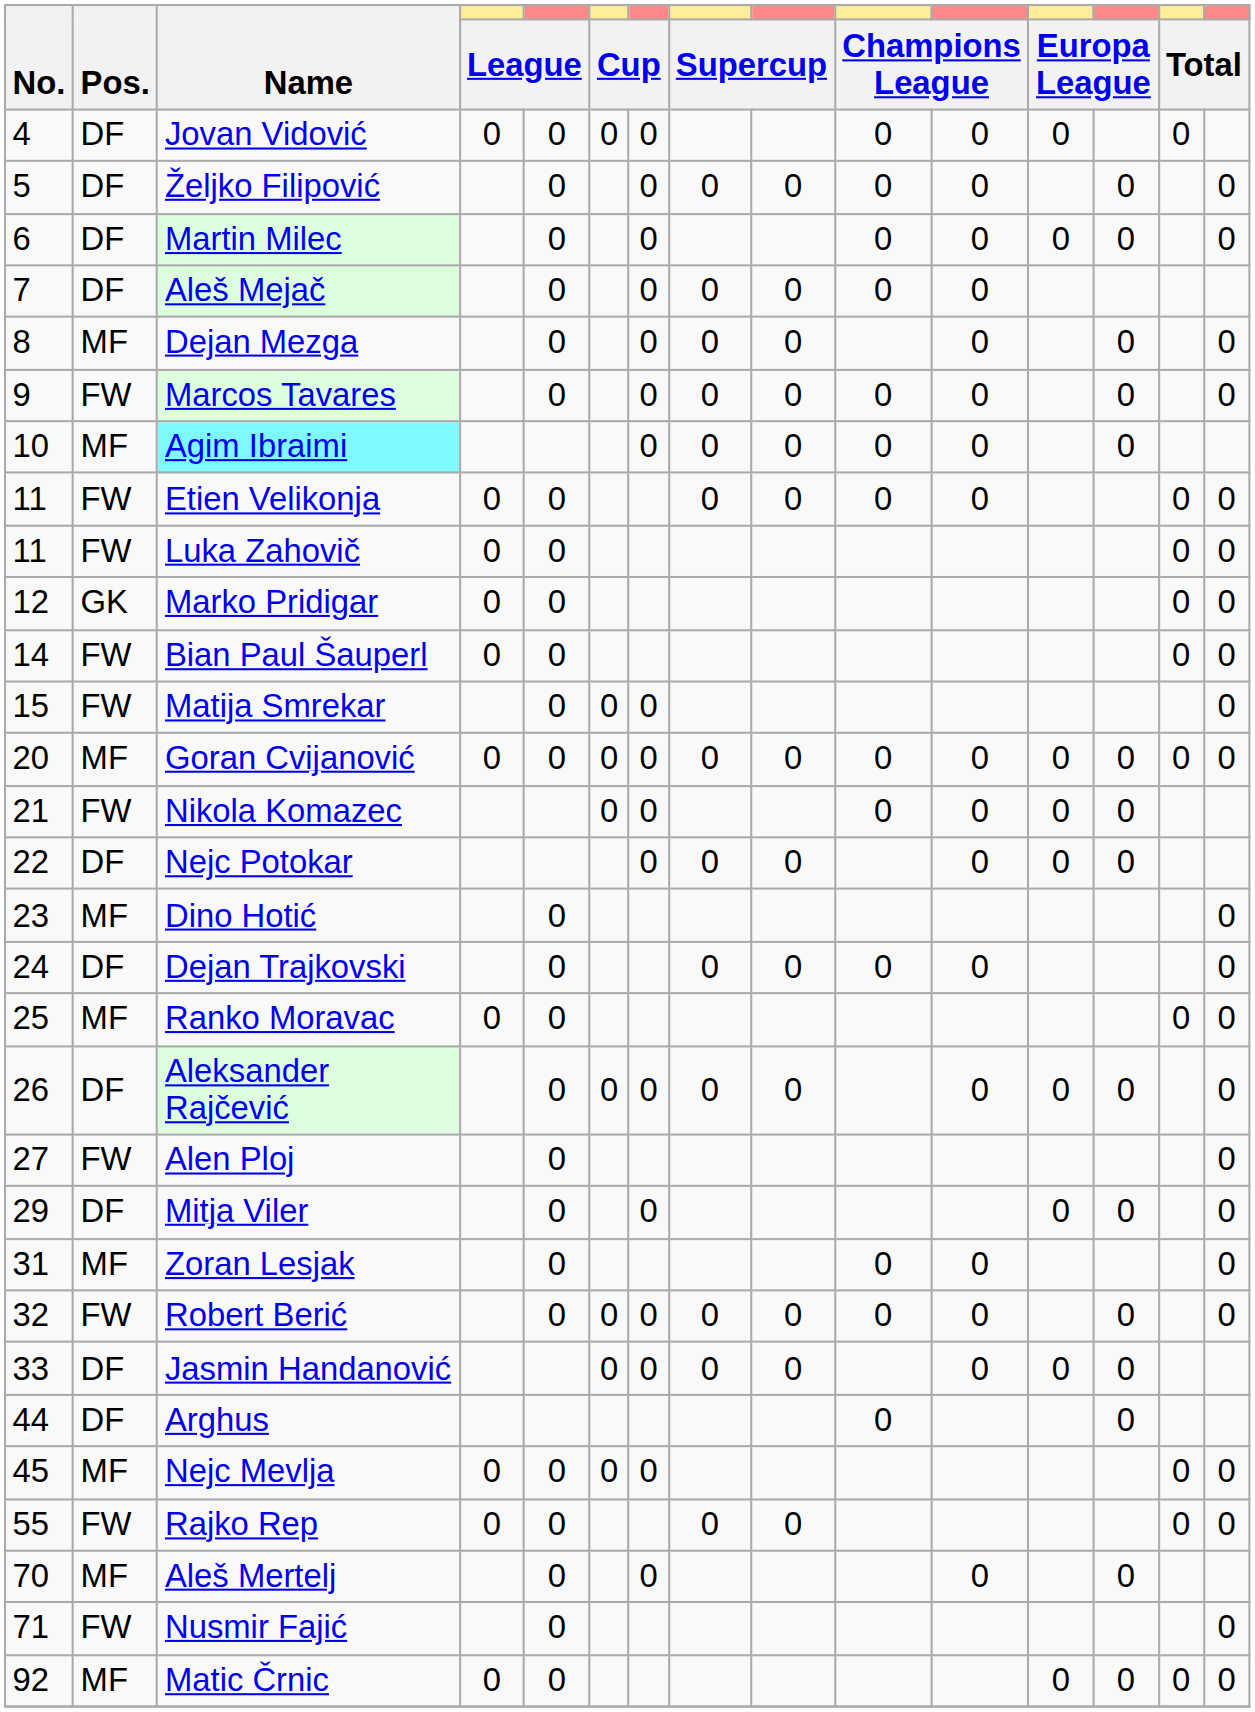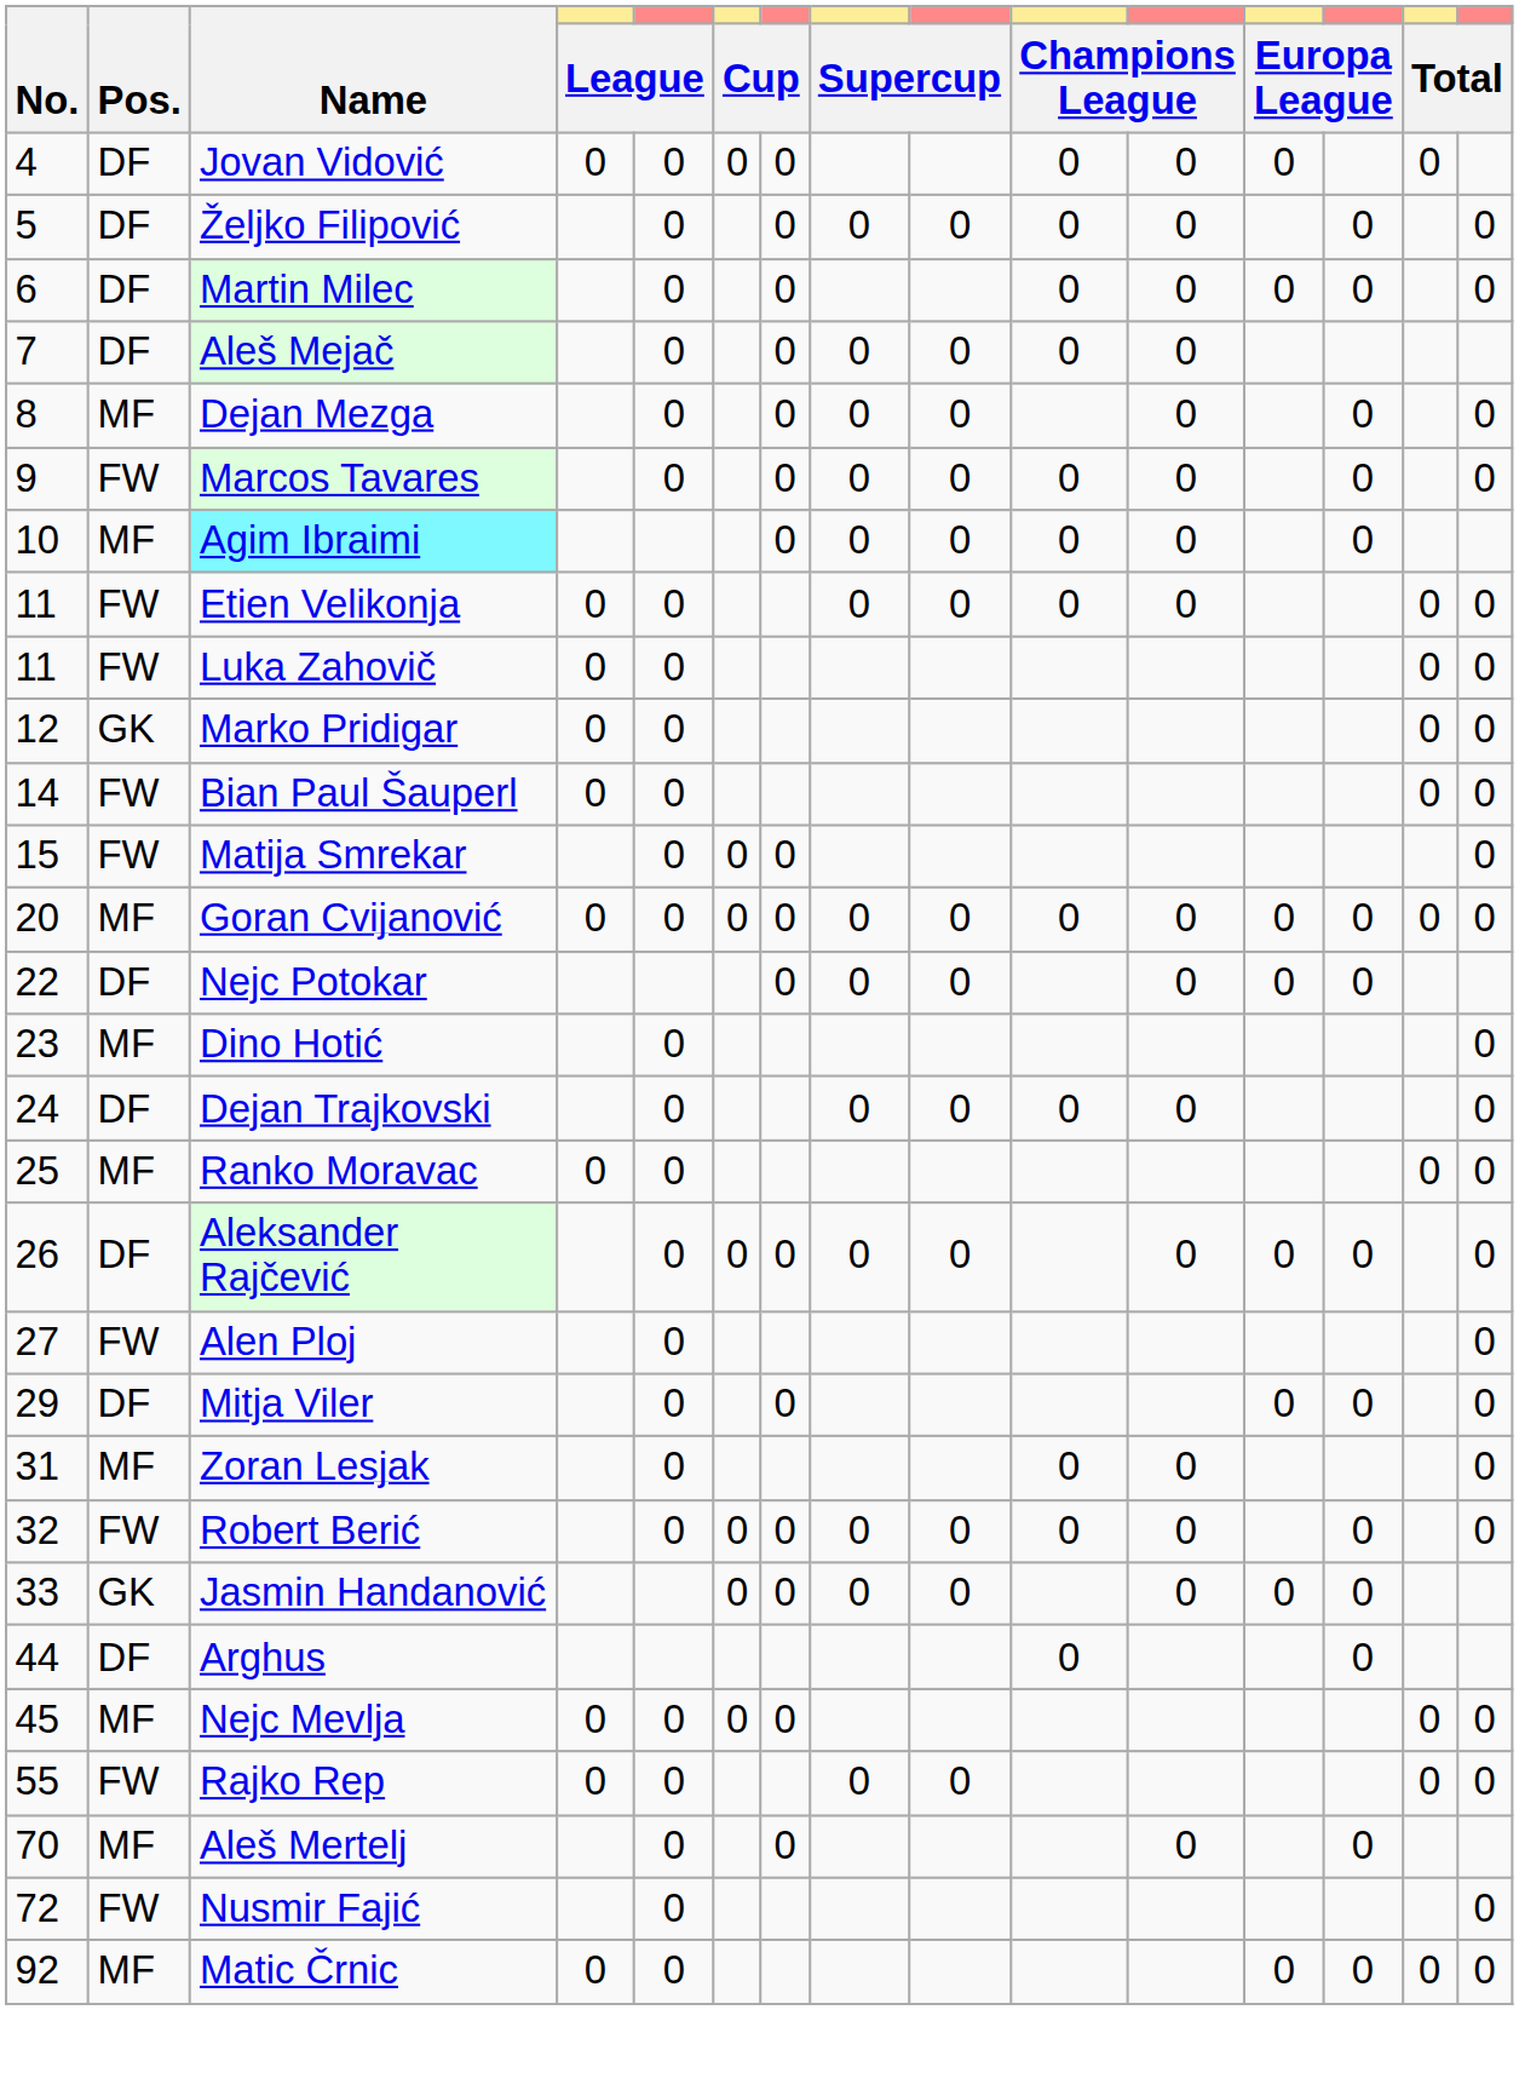 <table class="wikitable sortable" style="text-align:center">
 <tr>
 <th rowspan="2" valign="bottom" class="unsortable">No.</th>
 <th rowspan="2" valign="bottom" class="unsortable">Pos.</th>
 <th rowspan="2" valign="bottom" class="unsortable" width="200">Name</th>
 <th style="background:#FFEE99"></th>
 <th style="background:#FF8888"></th>
 <th style="background:#FFEE99"></th>
 <th style="background:#FF8888"></th>
 <th style="background:#FFEE99"></th>
 <th style="background:#FF8888"></th>
 <th style="background:#FFEE99"></th>
 <th style="background:#FF8888"></th>
 <th style="background:#FFEE99"></th>
 <th style="background:#FF8888"></th>
 <th style="background:#FFEE99"></th>
 <th style="background:#FF8888"></th>
 </tr>
 <tr class="unsortable">
 <th colspan="2" width="125"><a href='#'>League</a></th>
 <th colspan="2" width="125"><a href='#'>Cup</a></th>
 <th colspan="2" width="125"><a href='#'>Supercup</a></th>
 <th colspan="2" width="125"><a href='#'>Champions League</a></th>
 <th colspan="2" width="125"><a href='#'>Europa League</a></th>
 <th colspan="2" width="125">Total</th>
 </tr>
 <tr>
 <td align="left">4</td>
 <td align="left">DF</td>
 <td align="left"> <a href='#'>Jovan Vidović</a></td>
 <td>0</td>
 <td>0</td>
 <td>0</td>
 <td>0</td>
 <td></td>
 <td></td>
 <td>0</td>
 <td>0</td>
 <td>0</td>
 <td></td>
 <td>0</td>
 <td></td>
 </tr>
 <tr>
 <td align="left">5</td>
 <td align="left">DF</td>
 <td align="left"> <a href='#'>Željko Filipović</a></td>
 <td></td>
 <td>0</td>
 <td></td>
 <td>0</td>
 <td>0</td>
 <td>0</td>
 <td>0</td>
 <td>0</td>
 <td></td>
 <td>0</td>
 <td></td>
 <td>0</td>
 </tr>
 <tr>
 <td align="left">6</td>
 <td align="left">DF</td>
 <td align="left" bgcolor="#DDFFDD"> <a href='#'>Martin Milec</a> </td>
 <td></td>
 <td>0</td>
 <td></td>
 <td>0</td>
 <td></td>
 <td></td>
 <td>0</td>
 <td>0</td>
 <td>0</td>
 <td>0</td>
 <td></td>
 <td>0</td>
 </tr>
 <tr>
 <td align="left">7</td>
 <td align="left">DF</td>
 <td align="left" bgcolor="#DDFFDD"> <a href='#'>Aleš Mejač</a> </td>
 <td></td>
 <td>0</td>
 <td></td>
 <td>0</td>
 <td>0</td>
 <td>0</td>
 <td>0</td>
 <td>0</td>
 <td></td>
 <td></td>
 <td></td>
 <td></td>
 </tr>
 <tr>
 <td align="left">8</td>
 <td align="left">MF</td>
 <td align="left"> <a href='#'>Dejan Mezga</a></td>
 <td></td>
 <td>0</td>
 <td></td>
 <td>0</td>
 <td>0</td>
 <td>0</td>
 <td></td>
 <td>0</td>
 <td></td>
 <td>0</td>
 <td></td>
 <td>0</td>
 </tr>
 <tr>
 <td align="left">9</td>
 <td align="left">FW</td>
 <td align="left" bgcolor="#DDFFDD"> <a href='#'>Marcos Tavares</a> </td>
 <td></td>
 <td>0</td>
 <td></td>
 <td>0</td>
 <td>0</td>
 <td>0</td>
 <td>0</td>
 <td>0</td>
 <td></td>
 <td>0</td>
 <td></td>
 <td>0</td>
 </tr>
 <tr>
 <td align="left">10</td>
 <td align="left">MF</td>
 <td align="left" bgcolor="#7DF9FF"> <a href='#'>Agim Ibraimi</a> </td>
 <td></td>
 <td></td>
 <td></td>
 <td>0</td>
 <td>0</td>
 <td>0</td>
 <td>0</td>
 <td>0</td>
 <td></td>
 <td>0</td>
 <td></td>
 <td></td>
 </tr>
 <tr>
 <td align="left">11</td>
 <td align="left">FW</td>
 <td align="left"> <a href='#'>Etien Velikonja</a></td>
 <td>0</td>
 <td>0</td>
 <td></td>
 <td></td>
 <td>0</td>
 <td>0</td>
 <td>0</td>
 <td>0</td>
 <td></td>
 <td></td>
 <td>0</td>
 <td>0</td>
 </tr>
 <tr>
 <td align="left">11</td>
 <td align="left">FW</td>
 <td align="left"> <a href='#'>Luka Zahovič</a></td>
 <td>0</td>
 <td>0</td>
 <td></td>
 <td></td>
 <td></td>
 <td></td>
 <td></td>
 <td></td>
 <td></td>
 <td></td>
 <td>0</td>
 <td>0</td>
 </tr>
 <tr>
 <td align="left">12</td>
 <td align="left">GK</td>
 <td align="left"> <a href='#'>Marko Pridigar</a></td>
 <td>0</td>
 <td>0</td>
 <td></td>
 <td></td>
 <td></td>
 <td></td>
 <td></td>
 <td></td>
 <td></td>
 <td></td>
 <td>0</td>
 <td>0</td>
 </tr>
 <tr>
 <td align="left">14</td>
 <td align="left">FW</td>
 <td align="left"> <a href='#'>Bian Paul Šauperl</a></td>
 <td>0</td>
 <td>0</td>
 <td></td>
 <td></td>
 <td></td>
 <td></td>
 <td></td>
 <td></td>
 <td></td>
 <td></td>
 <td>0</td>
 <td>0</td>
 </tr>
 <tr>
 <td align="left">15</td>
 <td align="left">FW</td>
 <td align="left"> <a href='#'>Matija Smrekar</a></td>
 <td></td>
 <td>0</td>
 <td>0</td>
 <td>0</td>
 <td></td>
 <td></td>
 <td></td>
 <td></td>
 <td></td>
 <td></td>
 <td></td>
 <td>0</td>
 </tr>
 <tr>
 <td align="left">20</td>
 <td align="left">MF</td>
 <td align="left"> <a href='#'>Goran Cvijanović</a></td>
 <td>0</td>
 <td>0</td>
 <td>0</td>
 <td>0</td>
 <td>0</td>
 <td>0</td>
 <td>0</td>
 <td>0</td>
 <td>0</td>
 <td>0</td>
 <td>0</td>
 <td>0</td>
 </tr>
 <tr>
-<td align="left">21</td>
-<td align="left">FW</td>
-<td align="left"> <a href='#'>Nikola Komazec</a></td>
-<td></td>
-<td></td>
-<td>0</td>
-<td>0</td>
-<td></td>
-<td></td>
-<td>0</td>
-<td>0</td>
-<td>0</td>
-<td>0</td>
-<td></td>
-<td></td>
-</tr>
-<tr>
 <td align="left">22</td>
 <td align="left">DF</td>
 <td align="left"> <a href='#'>Nejc Potokar</a></td>
 <td></td>
 <td></td>
 <td></td>
 <td>0</td>
 <td>0</td>
 <td>0</td>
 <td></td>
 <td>0</td>
 <td>0</td>
 <td>0</td>
 <td></td>
 <td></td>
 </tr>
 <tr>
 <td align="left">23</td>
 <td align="left">MF</td>
 <td align="left"> <a href='#'>Dino Hotić</a></td>
 <td></td>
 <td>0</td>
 <td></td>
 <td></td>
 <td></td>
 <td></td>
 <td></td>
 <td></td>
 <td></td>
 <td></td>
 <td></td>
 <td>0</td>
 </tr>
 <tr>
 <td align="left">24</td>
 <td align="left">DF</td>
 <td align="left"> <a href='#'>Dejan Trajkovski</a></td>
 <td></td>
 <td>0</td>
 <td></td>
 <td></td>
 <td>0</td>
 <td>0</td>
 <td>0</td>
 <td>0</td>
 <td></td>
 <td></td>
 <td></td>
 <td>0</td>
 </tr>
 <tr>
 <td align="left">25</td>
 <td align="left">MF</td>
 <td align="left"> <a href='#'>Ranko Moravac</a></td>
 <td>0</td>
 <td>0</td>
 <td></td>
 <td></td>
 <td></td>
 <td></td>
 <td></td>
 <td></td>
 <td></td>
 <td></td>
 <td>0</td>
 <td>0</td>
 </tr>
 <tr>
 <td align="left">26</td>
 <td align="left">DF</td>
 <td align="left" bgcolor="#DDFFDD"> <a href='#'>Aleksander Rajčević</a> </td>
 <td></td>
 <td>0</td>
 <td>0</td>
 <td>0</td>
 <td>0</td>
 <td>0</td>
 <td></td>
 <td>0</td>
 <td>0</td>
 <td>0</td>
 <td></td>
 <td>0</td>
 </tr>
 <tr>
 <td align="left">27</td>
 <td align="left">FW</td>
 <td align="left"> <a href='#'>Alen Ploj</a></td>
 <td></td>
 <td>0</td>
 <td></td>
 <td></td>
 <td></td>
 <td></td>
 <td></td>
 <td></td>
 <td></td>
 <td></td>
 <td></td>
 <td>0</td>
 </tr>
 <tr>
 <td align="left">29</td>
 <td align="left">DF</td>
 <td align="left"> <a href='#'>Mitja Viler</a></td>
 <td></td>
 <td>0</td>
 <td></td>
 <td>0</td>
 <td></td>
 <td></td>
 <td></td>
 <td></td>
 <td>0</td>
 <td>0</td>
 <td></td>
 <td>0</td>
 </tr>
 <tr>
 <td align="left">31</td>
 <td align="left">MF</td>
 <td align="left"> <a href='#'>Zoran Lesjak</a></td>
 <td></td>
 <td>0</td>
 <td></td>
 <td></td>
 <td></td>
 <td></td>
 <td>0</td>
 <td>0</td>
 <td></td>
 <td></td>
 <td></td>
 <td>0</td>
 </tr>
 <tr>
 <td align="left">32</td>
 <td align="left">FW</td>
 <td align="left"> <a href='#'>Robert Berić</a></td>
 <td></td>
 <td>0</td>
 <td>0</td>
 <td>0</td>
 <td>0</td>
 <td>0</td>
 <td>0</td>
 <td>0</td>
 <td></td>
 <td>0</td>
 <td></td>
 <td>0</td>
 </tr>
 <tr>
 <td align="left">33</td>
-<td align="left">DF</td>
+<td align="left">GK</td>
 <td align="left"> <a href='#'>Jasmin Handanović</a></td>
 <td></td>
 <td></td>
 <td>0</td>
 <td>0</td>
 <td>0</td>
 <td>0</td>
 <td></td>
 <td>0</td>
 <td>0</td>
 <td>0</td>
 <td></td>
 <td></td>
 </tr>
 <tr>
 <td align="left">44</td>
 <td align="left">DF</td>
 <td align="left"> <a href='#'>Arghus</a></td>
 <td></td>
 <td></td>
 <td></td>
 <td></td>
 <td></td>
 <td></td>
 <td>0</td>
 <td></td>
 <td></td>
 <td>0</td>
 <td></td>
 <td></td>
 </tr>
 <tr>
 <td align="left">45</td>
 <td align="left">MF</td>
 <td align="left"> <a href='#'>Nejc Mevlja</a></td>
 <td>0</td>
 <td>0</td>
 <td>0</td>
 <td>0</td>
 <td></td>
 <td></td>
 <td></td>
 <td></td>
 <td></td>
 <td></td>
 <td>0</td>
 <td>0</td>
 </tr>
 <tr>
 <td align="left">55</td>
 <td align="left">FW</td>
 <td align="left"> <a href='#'>Rajko Rep</a></td>
 <td>0</td>
 <td>0</td>
 <td></td>
 <td></td>
 <td>0</td>
 <td>0</td>
 <td></td>
 <td></td>
 <td></td>
 <td></td>
 <td>0</td>
 <td>0</td>
 </tr>
 <tr>
 <td align="left">70</td>
 <td align="left">MF</td>
 <td align="left"> <a href='#'>Aleš Mertelj</a></td>
 <td></td>
 <td>0</td>
 <td></td>
 <td>0</td>
 <td></td>
 <td></td>
 <td></td>
 <td>0</td>
 <td></td>
 <td>0</td>
 <td></td>
 <td></td>
 </tr>
 <tr>
-<td align="left">71</td>
+<td align="left">72</td>
 <td align="left">FW</td>
 <td align="left"> <a href='#'>Nusmir Fajić</a></td>
 <td></td>
 <td>0</td>
 <td></td>
 <td></td>
 <td></td>
 <td></td>
 <td></td>
 <td></td>
 <td></td>
 <td></td>
 <td></td>
 <td>0</td>
 </tr>
 <tr>
 <td align="left">92</td>
 <td align="left">MF</td>
 <td align="left"> <a href='#'>Matic Črnic</a></td>
 <td>0</td>
 <td>0</td>
 <td></td>
 <td></td>
 <td></td>
 <td></td>
 <td></td>
 <td></td>
 <td>0</td>
 <td>0</td>
 <td>0</td>
 <td>0</td>
 </tr>
 <tr>
 </tr>
 </table>
